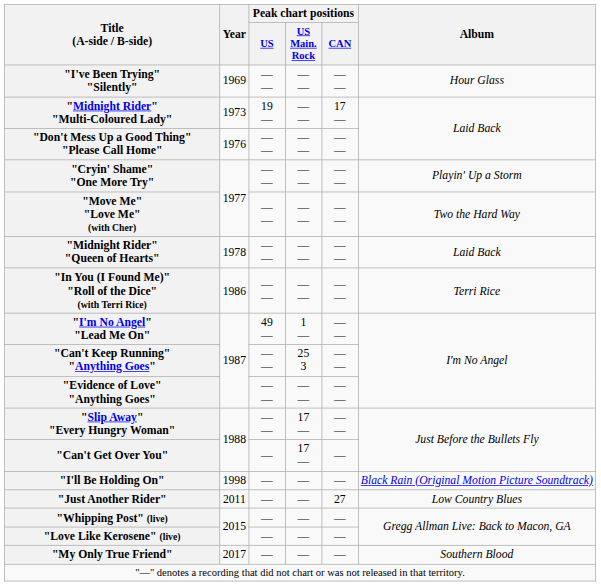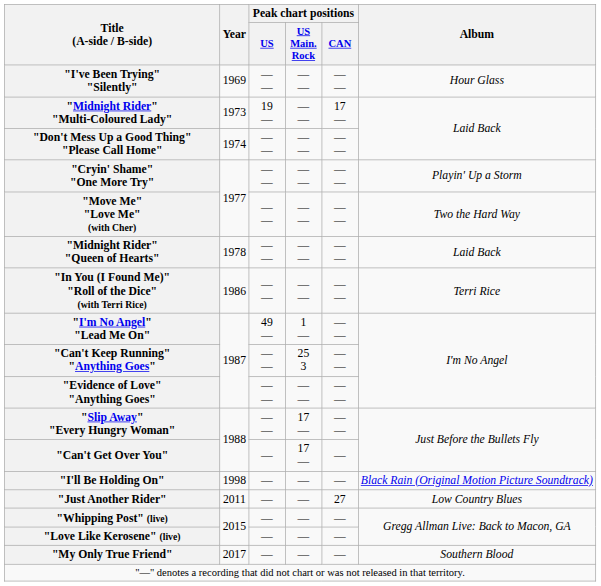 <table class="wikitable plainrowheaders" style="text-align:center;">
 <tr>
 <th scope="col" rowspan="2" style="width:18em;">Title<br><span>(A-side / B-side)</span></th>
 <th scope="col" rowspan="2">Year</th>
 <th scope="col" colspan="3">Peak chart positions</th>
 <th scope="col" rowspan="2">Album</th>
 </tr>
 <tr>
 <th scope="col" style="width:3em;font-size:90%;"><a href='#'>US</a><br></th>
 <th scope="col" style="width:3em;font-size:90%;"><a href='#'>US<br>Main.<br>Rock</a><br></th>
 <th scope="col" style="width:3em;font-size:90%;"><a href='#'>CAN</a><br></th>
 </tr>
 <tr>
 <th scope="row">"I've Been Trying"<br>"Silently"</th>
 <td>1969</td>
 <td>—<br>—</td>
 <td>—<br>—</td>
 <td>—<br>—</td>
 <td><em>Hour Glass</em></td>
 </tr>
 <tr>
 <th scope="row">"<a href='#'>Midnight Rider</a>"<br>"Multi-Coloured Lady"</th>
 <td>1973</td>
 <td>19<br>—</td>
 <td>—<br>—</td>
 <td>17<br>—</td>
 <td rowspan="2"><em>Laid Back</em></td>
 </tr>
 <tr>
 <th scope="row">"Don't Mess Up a Good Thing"<br>"Please Call Home"</th>
-<td>1976</td>
+<td>1974</td>
 <td>—<br>—</td>
 <td>—<br>—</td>
 <td>—<br>—</td>
 </tr>
 <tr>
 <th scope="row">"Cryin' Shame"<br>"One More Try"</th>
 <td rowspan="2">1977</td>
 <td>—<br>—</td>
 <td>—<br>—</td>
 <td>—<br>—</td>
 <td><em>Playin' Up a Storm</em></td>
 </tr>
 <tr>
 <th scope="row">"Move Me"<br>"Love Me"<br><small>(with Cher)</small></th>
 <td>—<br>—</td>
 <td>—<br>—</td>
 <td>—<br>—</td>
 <td><em>Two the Hard Way</em></td>
 </tr>
 <tr>
 <th scope="row">"Midnight Rider"<br>"Queen of Hearts"</th>
 <td>1978</td>
 <td>—<br>—</td>
 <td>—<br>—</td>
 <td>—<br>—</td>
 <td><em>Laid Back</em></td>
 </tr>
 <tr>
 <th scope="row">"In You (I Found Me)"<br>"Roll of the Dice"<br><small>(with Terri Rice)</small></th>
 <td>1986</td>
 <td>—<br>—</td>
 <td>—<br>—</td>
 <td>—<br>—</td>
 <td><em>Terri Rice</em></td>
 </tr>
 <tr>
 <th scope="row">"<a href='#'>I'm No Angel</a>"<br>"Lead Me On"</th>
 <td rowspan="3">1987</td>
 <td>49<br>—</td>
 <td>1<br>—</td>
 <td>—<br>—</td>
 <td rowspan="3"><em>I'm No Angel</em></td>
 </tr>
 <tr>
 <th scope="row">"Can't Keep Running"<br>"<a href='#'>Anything Goes</a>"</th>
 <td>—<br>—</td>
 <td>25<br>3</td>
 <td>—<br>—</td>
 </tr>
 <tr>
 <th scope="row">"Evidence of Love"<br>"Anything Goes"</th>
 <td>—<br>—</td>
 <td>—<br>—</td>
 <td>—<br>—</td>
 </tr>
 <tr>
 <th scope="row">"<a href='#'>Slip Away</a>"<br>"Every Hungry Woman"</th>
 <td rowspan="2">1988</td>
 <td>—<br>—</td>
 <td>17<br>—</td>
 <td>—<br>—</td>
 <td rowspan="2"><em>Just Before the Bullets Fly</em></td>
 </tr>
 <tr>
 <th scope="row">"Can't Get Over You"</th>
 <td>—</td>
 <td>17<br>—</td>
 <td>—</td>
 </tr>
 <tr>
 <th scope="row">"I'll Be Holding On"</th>
 <td>1998</td>
 <td>—</td>
 <td>—</td>
 <td>—</td>
 <td><em><a href='#'>Black Rain (Original Motion Picture Soundtrack)</a></em></td>
 </tr>
 <tr>
 <th scope="row">"Just Another Rider"</th>
 <td>2011</td>
 <td>—</td>
 <td>—</td>
 <td>27</td>
 <td><em>Low Country Blues</em></td>
 </tr>
 <tr>
 <th scope="row">"Whipping Post" <small>(live)</small></th>
 <td rowspan="2">2015</td>
 <td>—</td>
 <td>—</td>
 <td>—</td>
 <td rowspan="2"><em>Gregg Allman Live: Back to Macon, GA</em></td>
 </tr>
 <tr>
 <th scope="row">"Love Like Kerosene" <small>(live)</small></th>
 <td>—</td>
 <td>—</td>
 <td>—</td>
 </tr>
 <tr>
 <th scope="row">"My Only True Friend"</th>
 <td>2017</td>
 <td>—</td>
 <td>—</td>
 <td>—</td>
 <td><em>Southern Blood</em></td>
 </tr>
 <tr>
 <td colspan="14" style="font-size:90%">"—" denotes a recording that did not chart or was not released in that territory.</td>
 </tr>
 </table>
